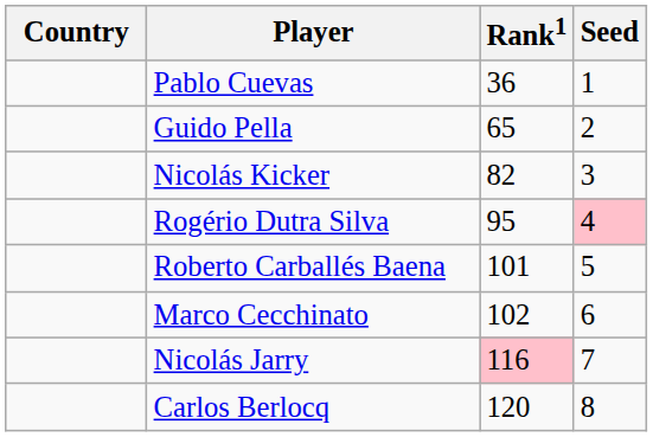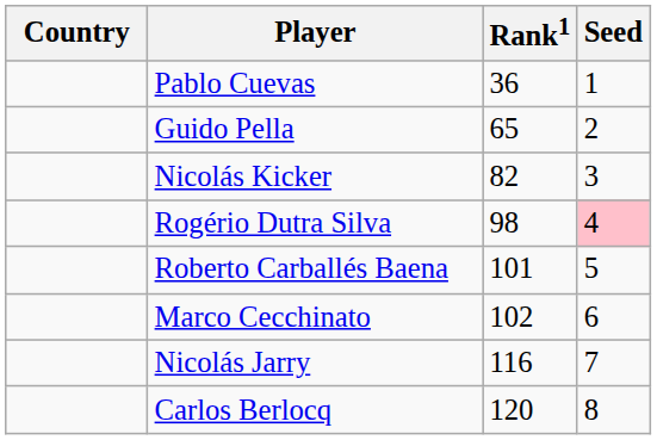 <table class="sortable wikitable">
 <tr>
 <th width="70">Country</th>
 <th width="175">Player</th>
 <th>Rank<sup>1</sup></th>
 <th>Seed</th>
 </tr>
 <tr>
 <td></td>
 <td><a href='#'>Pablo Cuevas</a></td>
 <td>36</td>
 <td>1</td>
 </tr>
 <tr>
 <td></td>
 <td><a href='#'>Guido Pella</a></td>
 <td>65</td>
 <td>2</td>
 </tr>
 <tr>
 <td></td>
 <td><a href='#'>Nicolás Kicker</a></td>
 <td>82</td>
 <td>3</td>
 </tr>
 <tr>
 <td></td>
 <td><a href='#'>Rogério Dutra Silva</a></td>
-<td>95</td>
+<td>98</td>
 <td style="background: pink;">4</td>
 </tr>
 <tr>
 <td></td>
 <td><a href='#'>Roberto Carballés Baena</a></td>
 <td>101</td>
 <td>5</td>
 </tr>
 <tr>
 <td></td>
 <td><a href='#'>Marco Cecchinato</a></td>
 <td>102</td>
 <td>6</td>
 </tr>
 <tr>
 <td></td>
 <td><a href='#'>Nicolás Jarry</a></td>
-<td style="background: pink;">116</td>
+<td>116</td>
 <td>7</td>
 </tr>
 <tr>
 <td></td>
 <td><a href='#'>Carlos Berlocq</a></td>
 <td>120</td>
 <td>8</td>
 </tr>
 </table>
